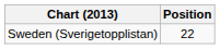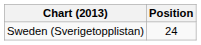 <table class="wikitable">
 <tr>
 <th>Chart (2013)</th>
 <th>Position</th>
 </tr>
 <tr>
 <td>Sweden (Sverigetopplistan)</td>
-<td align="center">22</td>
+<td align="center">24</td>
 </tr>
 </table>
